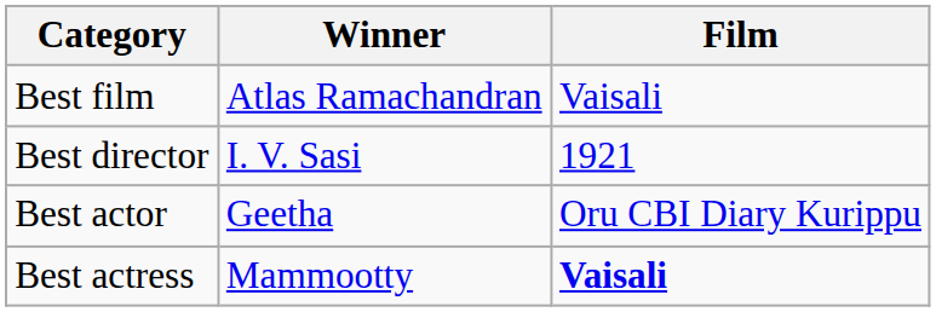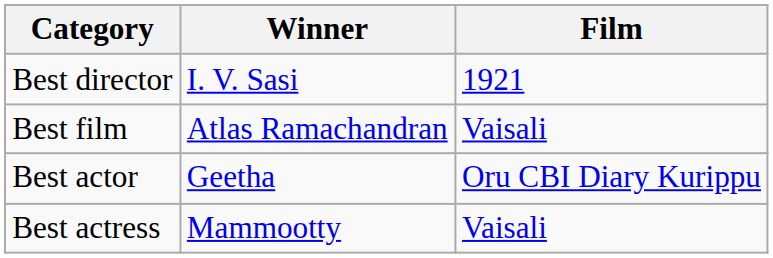 <table class="wikitable">
 <tr>
 <th>Category</th>
 <th>Winner</th>
 <th>Film</th>
 </tr>
 <tr>
+<td>Best director</td>
+<td><a href='#'>I. V. Sasi</a></td>
+<td><a href='#'>1921</a></td>
+</tr>
+<tr>
 <td>Best film</td>
 <td><a href='#'>Atlas Ramachandran</a></td>
 <td><a href='#'>Vaisali</a></td>
-</tr>
-<tr>
-<td>Best director</td>
-<td><a href='#'>I. V. Sasi</a></td>
-<td><a href='#'>1921</a></td>
 </tr>
 <tr>
 <td>Best actor</td>
 <td><a href='#'>Geetha</a></td>
 <td><a href='#'>Oru CBI Diary Kurippu</a></td>
 </tr>
 <tr>
 <td>Best actress</td>
 <td><a href='#'>Mammootty</a></td>
-<td><strong><a href='#'>Vaisali</a></strong></td>
+<td><a href='#'>Vaisali</a></td>
 </tr>
 </table>
